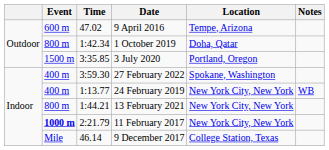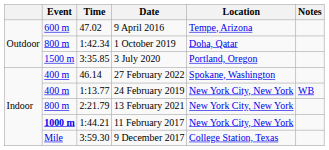 <table class="wikitable">
 <tr>
 <th></th>
 <th>Event</th>
 <th>Time</th>
 <th>Date</th>
 <th>Location</th>
 <th>Notes</th>
 </tr>
 <tr>
 <td rowspan=3>Outdoor</td>
 <td><a href='#'>600 m</a></td>
 <td>47.02</td>
 <td>9 April 2016</td>
 <td><a href='#'>Tempe, Arizona</a></td>
 <td></td>
 </tr>
 <tr>
 <td><a href='#'>800 m</a></td>
 <td>1:42.34</td>
 <td>1 October 2019</td>
 <td><a href='#'>Doha, Qatar</a></td>
 <td></td>
 </tr>
 <tr>
 <td><a href='#'>1500 m</a></td>
 <td>3:35.85</td>
 <td>3 July 2020</td>
 <td><a href='#'>Portland, Oregon</a></td>
 <td></td>
 </tr>
 <tr>
 <td rowspan=5>Indoor</td>
 <td><a href='#'>400 m</a></td>
-<td>3:59.30</td>
+<td>46.14</td>
 <td>27 February 2022</td>
 <td><a href='#'>Spokane, Washington</a></td>
 <td></td>
 </tr>
 <tr>
 <td><a href='#'>400 m</a></td>
 <td>1:13.77</td>
 <td>24 February 2019</td>
 <td><a href='#'>New York City, New York</a></td>
 <td><a href='#'>WB</a></td>
 </tr>
 <tr>
 <td><a href='#'>800 m</a></td>
-<td>1:44.21</td>
+<td>2:21.79</td>
 <td>13 February 2021</td>
 <td><a href='#'>New York City, New York</a></td>
 <td></td>
 </tr>
 <tr>
 <td><strong><a href='#'>1000 m</a></strong></td>
-<td>2:21.79</td>
+<td>1:44.21</td>
 <td>11 February 2017</td>
 <td><a href='#'>New York City, New York</a></td>
 <td></td>
 </tr>
 <tr>
 <td><a href='#'>Mile</a></td>
-<td>46.14</td>
+<td>3:59.30</td>
 <td>9 December 2017</td>
 <td><a href='#'>College Station, Texas</a></td>
 <td></td>
 </tr>
 </table>
